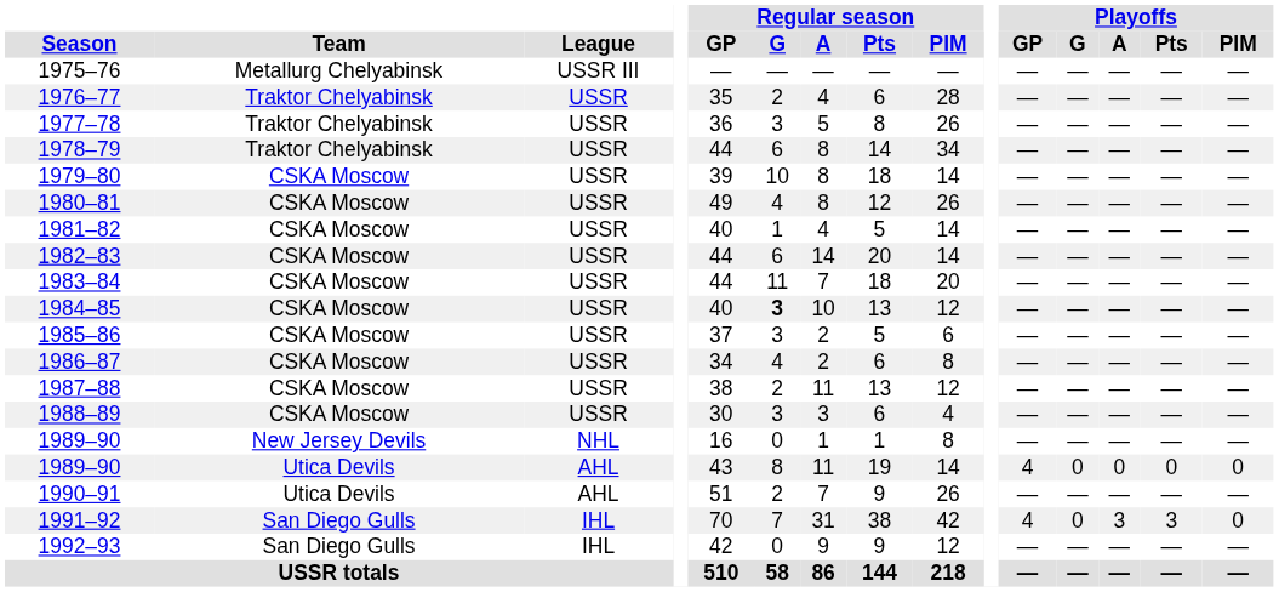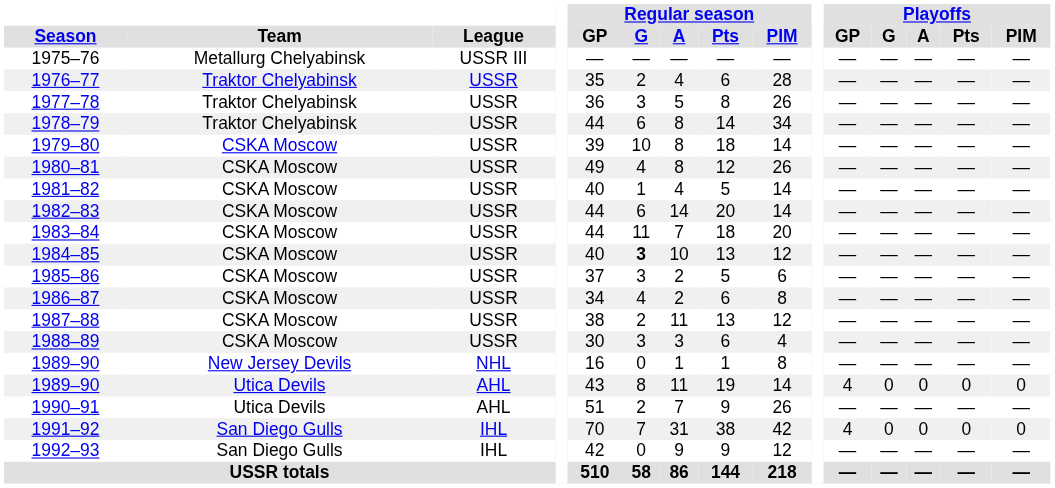 <table border="0" cellpadding="1" cellspacing="0" style="text-align:center; width:60em;">
 <tr style="background:#e0e0e0;">
 <th colspan="3"  bgcolor="#ffffff"> </th>
 <th rowspan="99" bgcolor="#ffffff"> </th>
 <th colspan="5"><a href='#'>Regular season</a></th>
 <th rowspan="99" bgcolor="#ffffff"> </th>
 <th colspan="5"><a href='#'>Playoffs</a></th>
 </tr>
 <tr style="background:#e0e0e0;">
 <th><a href='#'>Season</a></th>
 <th>Team</th>
 <th>League</th>
 <th>GP</th>
 <th><a href='#'>G</a></th>
 <th><a href='#'>A</a></th>
 <th><a href='#'>Pts</a></th>
 <th><a href='#'>PIM</a></th>
 <th>GP</th>
 <th>G</th>
 <th>A</th>
 <th>Pts</th>
 <th>PIM</th>
 </tr>
 <tr>
 <td>1975–76</td>
 <td>Metallurg Chelyabinsk</td>
 <td>USSR III</td>
 <td>—</td>
 <td>—</td>
 <td>—</td>
 <td>—</td>
 <td>—</td>
 <td>—</td>
 <td>—</td>
 <td>—</td>
 <td>—</td>
 <td>—</td>
 </tr>
 <tr bgcolor="#f0f0f0">
 <td><a href='#'>1976–77</a></td>
 <td><a href='#'>Traktor Chelyabinsk</a></td>
 <td><a href='#'>USSR</a></td>
 <td>35</td>
 <td>2</td>
 <td>4</td>
 <td>6</td>
 <td>28</td>
 <td>—</td>
 <td>—</td>
 <td>—</td>
 <td>—</td>
 <td>—</td>
 </tr>
 <tr>
 <td><a href='#'>1977–78</a></td>
 <td>Traktor Chelyabinsk</td>
 <td>USSR</td>
 <td>36</td>
 <td>3</td>
 <td>5</td>
 <td>8</td>
 <td>26</td>
 <td>—</td>
 <td>—</td>
 <td>—</td>
 <td>—</td>
 <td>—</td>
 </tr>
 <tr bgcolor="#f0f0f0">
 <td><a href='#'>1978–79</a></td>
 <td>Traktor Chelyabinsk</td>
 <td>USSR</td>
 <td>44</td>
 <td>6</td>
 <td>8</td>
 <td>14</td>
 <td>34</td>
 <td>—</td>
 <td>—</td>
 <td>—</td>
 <td>—</td>
 <td>—</td>
 </tr>
 <tr>
 <td><a href='#'>1979–80</a></td>
 <td><a href='#'>CSKA Moscow</a></td>
 <td>USSR</td>
 <td>39</td>
 <td>10</td>
 <td>8</td>
 <td>18</td>
 <td>14</td>
 <td>—</td>
 <td>—</td>
 <td>—</td>
 <td>—</td>
 <td>—</td>
 </tr>
 <tr bgcolor="#f0f0f0">
 <td><a href='#'>1980–81</a></td>
 <td>CSKA Moscow</td>
 <td>USSR</td>
 <td>49</td>
 <td>4</td>
 <td>8</td>
 <td>12</td>
 <td>26</td>
 <td>—</td>
 <td>—</td>
 <td>—</td>
 <td>—</td>
 <td>—</td>
 </tr>
 <tr>
 <td><a href='#'>1981–82</a></td>
 <td>CSKA Moscow</td>
 <td>USSR</td>
 <td>40</td>
 <td>1</td>
 <td>4</td>
 <td>5</td>
 <td>14</td>
 <td>—</td>
 <td>—</td>
 <td>—</td>
 <td>—</td>
 <td>—</td>
 </tr>
 <tr bgcolor="#f0f0f0">
 <td><a href='#'>1982–83</a></td>
 <td>CSKA Moscow</td>
 <td>USSR</td>
 <td>44</td>
 <td>6</td>
 <td>14</td>
 <td>20</td>
 <td>14</td>
 <td>—</td>
 <td>—</td>
 <td>—</td>
 <td>—</td>
 <td>—</td>
 </tr>
 <tr>
 <td><a href='#'>1983–84</a></td>
 <td>CSKA Moscow</td>
 <td>USSR</td>
 <td>44</td>
 <td>11</td>
 <td>7</td>
 <td>18</td>
 <td>20</td>
 <td>—</td>
 <td>—</td>
 <td>—</td>
 <td>—</td>
 <td>—</td>
 </tr>
 <tr bgcolor="#f0f0f0">
 <td><a href='#'>1984–85</a></td>
 <td>CSKA Moscow</td>
 <td>USSR</td>
 <td>40</td>
 <td><strong>3</strong></td>
 <td>10</td>
 <td>13</td>
 <td>12</td>
 <td>—</td>
 <td>—</td>
 <td>—</td>
 <td>—</td>
 <td>—</td>
 </tr>
 <tr>
 <td><a href='#'>1985–86</a></td>
 <td>CSKA Moscow</td>
 <td>USSR</td>
 <td>37</td>
 <td>3</td>
 <td>2</td>
 <td>5</td>
 <td>6</td>
 <td>—</td>
 <td>—</td>
 <td>—</td>
 <td>—</td>
 <td>—</td>
 </tr>
 <tr bgcolor="#f0f0f0">
 <td><a href='#'>1986–87</a></td>
 <td>CSKA Moscow</td>
 <td>USSR</td>
 <td>34</td>
 <td>4</td>
 <td>2</td>
 <td>6</td>
 <td>8</td>
 <td>—</td>
 <td>—</td>
 <td>—</td>
 <td>—</td>
 <td>—</td>
 </tr>
 <tr>
 <td><a href='#'>1987–88</a></td>
 <td>CSKA Moscow</td>
 <td>USSR</td>
 <td>38</td>
 <td>2</td>
 <td>11</td>
 <td>13</td>
 <td>12</td>
 <td>—</td>
 <td>—</td>
 <td>—</td>
 <td>—</td>
 <td>—</td>
 </tr>
 <tr bgcolor="#f0f0f0">
 <td><a href='#'>1988–89</a></td>
 <td>CSKA Moscow</td>
 <td>USSR</td>
 <td>30</td>
 <td>3</td>
 <td>3</td>
 <td>6</td>
 <td>4</td>
 <td>—</td>
 <td>—</td>
 <td>—</td>
 <td>—</td>
 <td>—</td>
 </tr>
 <tr>
 <td><a href='#'>1989–90</a></td>
 <td><a href='#'>New Jersey Devils</a></td>
 <td><a href='#'>NHL</a></td>
 <td>16</td>
 <td>0</td>
 <td>1</td>
 <td>1</td>
 <td>8</td>
 <td>—</td>
 <td>—</td>
 <td>—</td>
 <td>—</td>
 <td>—</td>
 </tr>
 <tr bgcolor="#f0f0f0">
 <td><a href='#'>1989–90</a></td>
 <td><a href='#'>Utica Devils</a></td>
 <td><a href='#'>AHL</a></td>
 <td>43</td>
 <td>8</td>
 <td>11</td>
 <td>19</td>
 <td>14</td>
 <td>4</td>
 <td>0</td>
 <td>0</td>
 <td>0</td>
 <td>0</td>
 </tr>
 <tr>
 <td><a href='#'>1990–91</a></td>
 <td>Utica Devils</td>
 <td>AHL</td>
 <td>51</td>
 <td>2</td>
 <td>7</td>
 <td>9</td>
 <td>26</td>
 <td>—</td>
 <td>—</td>
 <td>—</td>
 <td>—</td>
 <td>—</td>
 </tr>
 <tr bgcolor="#f0f0f0">
 <td><a href='#'>1991–92</a></td>
 <td><a href='#'>San Diego Gulls</a></td>
 <td><a href='#'>IHL</a></td>
 <td>70</td>
 <td>7</td>
 <td>31</td>
 <td>38</td>
 <td>42</td>
 <td>4</td>
 <td>0</td>
-<td>3</td>
-<td>3</td>
+<td>0</td>
+<td>0</td>
 <td>0</td>
 </tr>
 <tr>
 <td><a href='#'>1992–93</a></td>
 <td>San Diego Gulls</td>
 <td>IHL</td>
 <td>42</td>
 <td>0</td>
 <td>9</td>
 <td>9</td>
 <td>12</td>
 <td>—</td>
 <td>—</td>
 <td>—</td>
 <td>—</td>
 <td>—</td>
 </tr>
 <tr bgcolor="#e0e0e0">
 <th colspan="3">USSR totals</th>
 <th>510</th>
 <th>58</th>
 <th>86</th>
 <th>144</th>
 <th>218</th>
 <th>—</th>
 <th>—</th>
 <th>—</th>
 <th>—</th>
 <th>—</th>
 </tr>
 </table>
